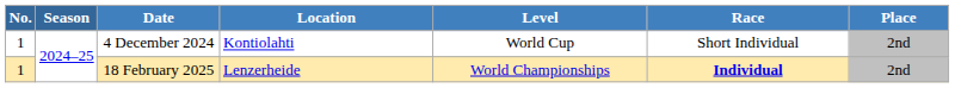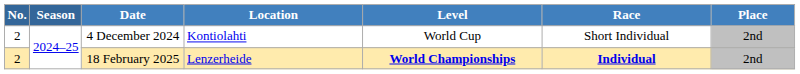 <table class="wikitable sortable" style="font-size:85%; text-align:center; border:grey solid 1px; border-collapse:collapse; background:#ffffff;">
 <tr style="background:#efefef;">
 <th style="background-color:#369; color:white;">No.</th>
 <th style="background-color:#369; color:white;">Season</th>
 <th style="background-color:#4180be; color:white; width:100px;">Date</th>
 <th style="background-color:#4180be; color:white; width:180px;">Location</th>
 <th style="background-color:#4180be; color:white; width:180px;">Level</th>
 <th style="background-color:#4180be; color:white; width:170px;">Race</th>
 <th style="background-color:#4180be; color:white; width:80px;">Place</th>
 </tr>
 <tr>
-<td>1</td>
+<td>2</td>
 <td rowspan=2><a href='#'>2024–25</a></td>
 <td>4 December 2024</td>
 <td align=left> <a href='#'>Kontiolahti</a></td>
 <td>World Cup</td>
 <td>Short Individual</td>
 <td align=center style="background:silver">2nd</td>
 </tr>
 <tr style="background:#FFEBAD">
-<td>1</td>
+<td>2</td>
 <td>18 February 2025</td>
 <td align=left> <a href='#'>Lenzerheide</a></td>
-<td><a href='#'>World Championships</a></td>
+<td><strong><a href='#'>World Championships</a></strong></td>
 <td><strong><a href='#'>Individual</a></strong></td>
 <td align=center style="background:silver">2nd</td>
 </tr>
 </table>
